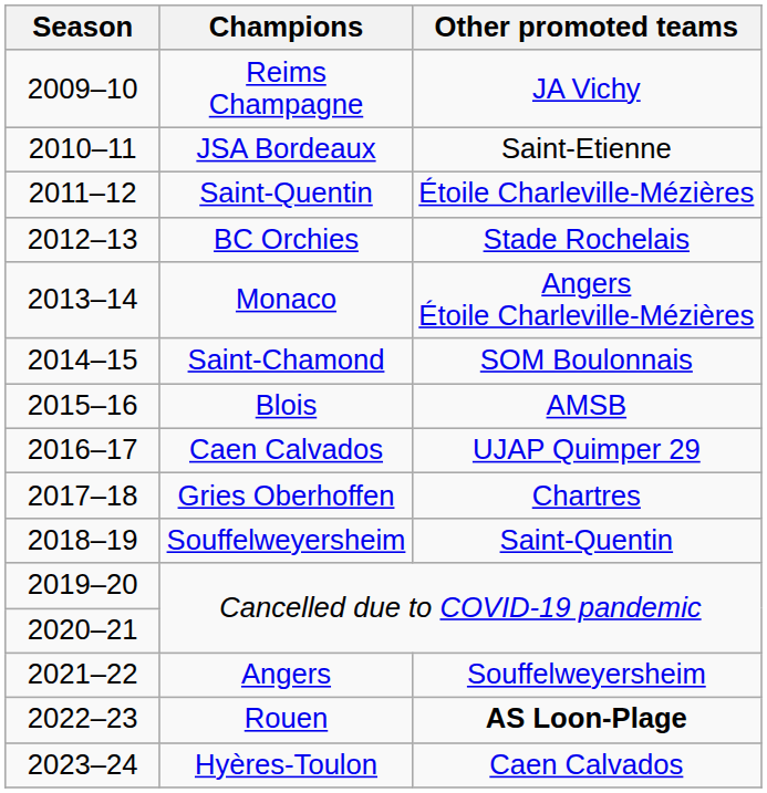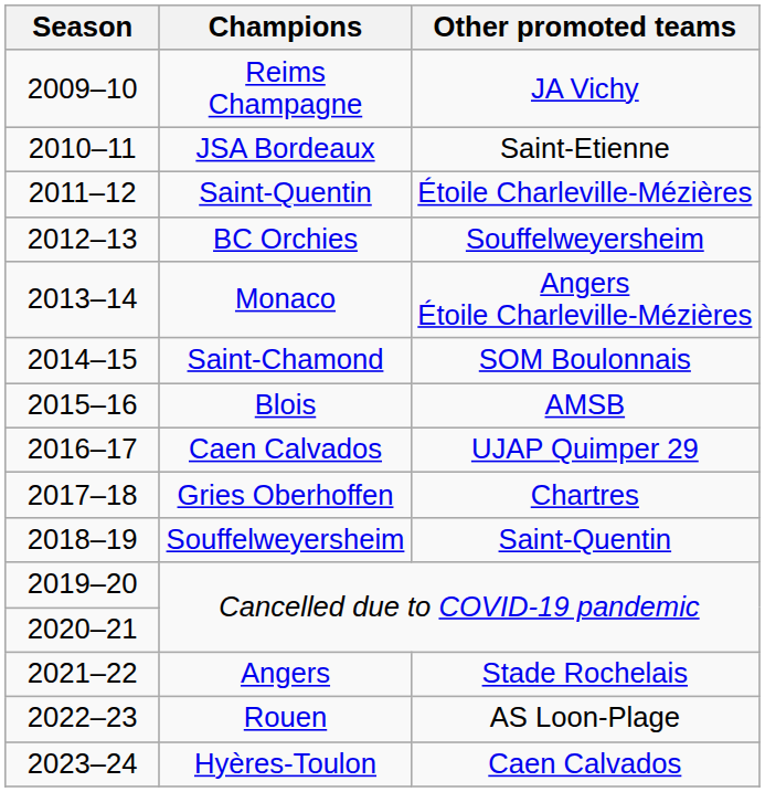 <table class="wikitable sortable" style="text-align:center;">
 <tr>
 <th style="width:80px">Season</th>
 <th style="width:135px">Champions</th>
 <th>Other promoted teams</th>
 </tr>
 <tr>
 <td style="text-align:center">2009–10</td>
 <td><a href='#'>Reims Champagne</a></td>
 <td><a href='#'>JA Vichy</a></td>
 </tr>
 <tr>
 <td style="text-align:center">2010–11</td>
 <td><a href='#'>JSA Bordeaux</a></td>
 <td>Saint-Etienne</td>
 </tr>
 <tr>
 <td style="text-align:center">2011–12</td>
 <td><a href='#'>Saint-Quentin</a></td>
 <td><a href='#'>Étoile Charleville-Mézières</a></td>
 </tr>
 <tr>
 <td style="text-align:center">2012–13</td>
 <td><a href='#'>BC Orchies</a></td>
-<td><a href='#'>Stade Rochelais</a></td>
+<td><a href='#'>Souffelweyersheim</a></td>
 </tr>
 <tr>
 <td style="text-align:center">2013–14</td>
 <td><a href='#'>Monaco</a></td>
 <td><a href='#'>Angers</a><br> <a href='#'>Étoile Charleville-Mézières</a></td>
 </tr>
 <tr>
 <td style="text-align:center">2014–15</td>
 <td><a href='#'>Saint-Chamond</a></td>
 <td><a href='#'>SOM Boulonnais</a></td>
 </tr>
 <tr>
 <td style="text-align:center">2015–16</td>
 <td><a href='#'>Blois</a></td>
 <td><a href='#'>AMSB</a></td>
 </tr>
 <tr>
 <td style="text-align:center">2016–17</td>
 <td><a href='#'>Caen Calvados</a></td>
 <td><a href='#'>UJAP Quimper 29</a></td>
 </tr>
 <tr>
 <td style="text-align:center">2017–18</td>
 <td><a href='#'>Gries Oberhoffen</a></td>
 <td><a href='#'>Chartres</a></td>
 </tr>
 <tr>
 <td style="text-align:center">2018–19</td>
 <td><a href='#'>Souffelweyersheim</a></td>
 <td><a href='#'>Saint-Quentin</a></td>
 </tr>
 <tr>
 <td style="text-align:center">2019–20</td>
 <td colspan="2" rowspan="2"><em>Cancelled due to <a href='#'>COVID-19 pandemic</a></em></td>
 </tr>
 <tr>
 <td>2020–21</td>
 </tr>
 <tr>
 <td>2021–22</td>
 <td><a href='#'>Angers</a></td>
-<td><a href='#'>Souffelweyersheim</a></td>
+<td><a href='#'>Stade Rochelais</a></td>
 </tr>
 <tr>
 <td>2022–23</td>
 <td><a href='#'>Rouen</a></td>
-<td><strong>AS Loon-Plage</strong></td>
+<td>AS Loon-Plage</td>
 </tr>
 <tr>
 <td>2023–24</td>
 <td><a href='#'>Hyères-Toulon</a></td>
 <td><a href='#'>Caen Calvados</a></td>
 </tr>
 </table>
